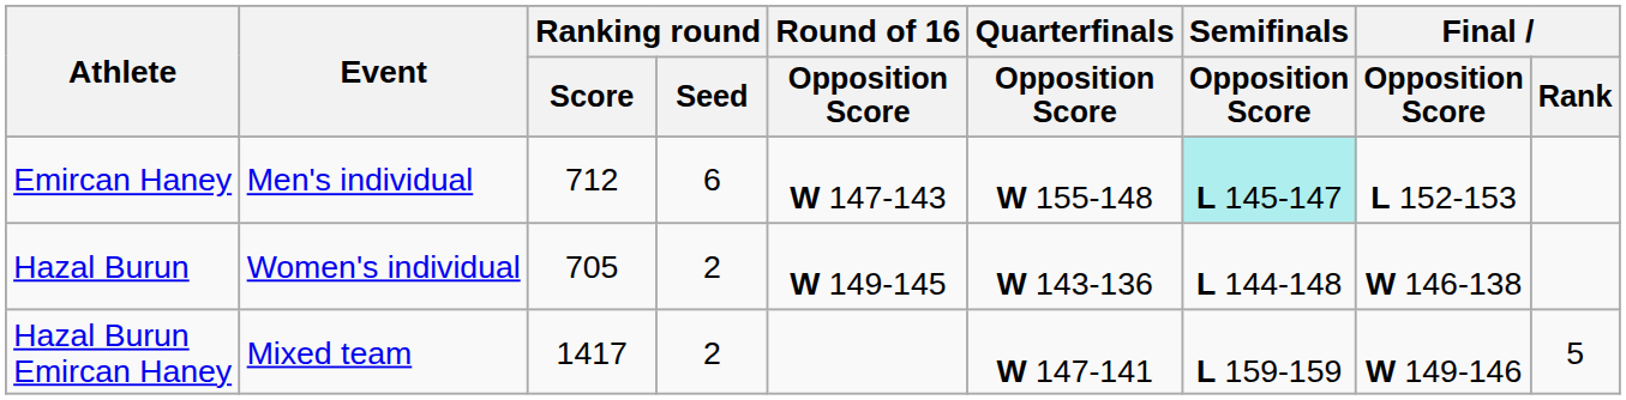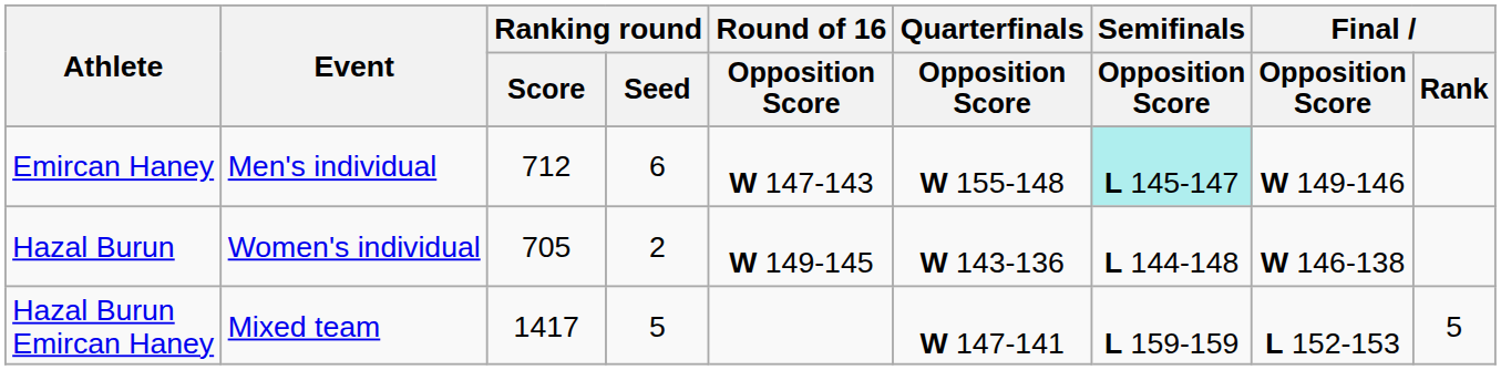 <table class="wikitable" style="text-align:center; font-size:90%">
 <tr>
 <th rowspan="2">Athlete</th>
 <th rowspan="2">Event</th>
 <th colspan="2">Ranking round</th>
 <th>Round of 16</th>
 <th>Quarterfinals</th>
 <th>Semifinals</th>
 <th colspan="2">Final / </th>
 </tr>
 <tr style="font-size:95%">
 <th>Score</th>
 <th>Seed</th>
 <th>Opposition<br>Score</th>
 <th>Opposition<br>Score</th>
 <th>Opposition<br>Score</th>
 <th>Opposition<br>Score</th>
 <th>Rank</th>
 </tr>
 <tr>
 <td align="left"><a href='#'>Emircan Haney</a></td>
 <td align="left"><a href='#'>Men's individual</a></td>
 <td>712</td>
 <td>6</td>
 <td><br><strong>W</strong> 147-143</td>
 <td><br><strong>W</strong> 155-148</td>
 <td style="background: paleturquoise;"><br><strong>L</strong> 145-147</td>
-<td><br><strong>L</strong> 152-153</td>
+<td><br><strong>W</strong> 149-146</td>
 <td></td>
 </tr>
 <tr>
 <td align="left"><a href='#'>Hazal Burun</a></td>
 <td align="left"><a href='#'>Women's individual</a></td>
 <td>705</td>
 <td>2</td>
 <td><br><strong>W</strong> 149-145</td>
 <td><br><strong>W</strong> 143-136</td>
 <td><br><strong>L</strong> 144-148</td>
 <td><br><strong>W</strong> 146-138</td>
 <td></td>
 </tr>
 <tr>
 <td align="left"><a href='#'>Hazal Burun</a><br><a href='#'>Emircan Haney</a></td>
 <td align="left"><a href='#'>Mixed team</a></td>
 <td>1417</td>
-<td>2</td>
+<td>5</td>
 <td></td>
 <td><br><strong>W</strong> 147-141</td>
 <td><br><strong>L</strong> 159-159</td>
-<td><br><strong>W</strong> 149-146</td>
+<td><br><strong>L</strong> 152-153</td>
 <td>5</td>
 </tr>
 </table>
